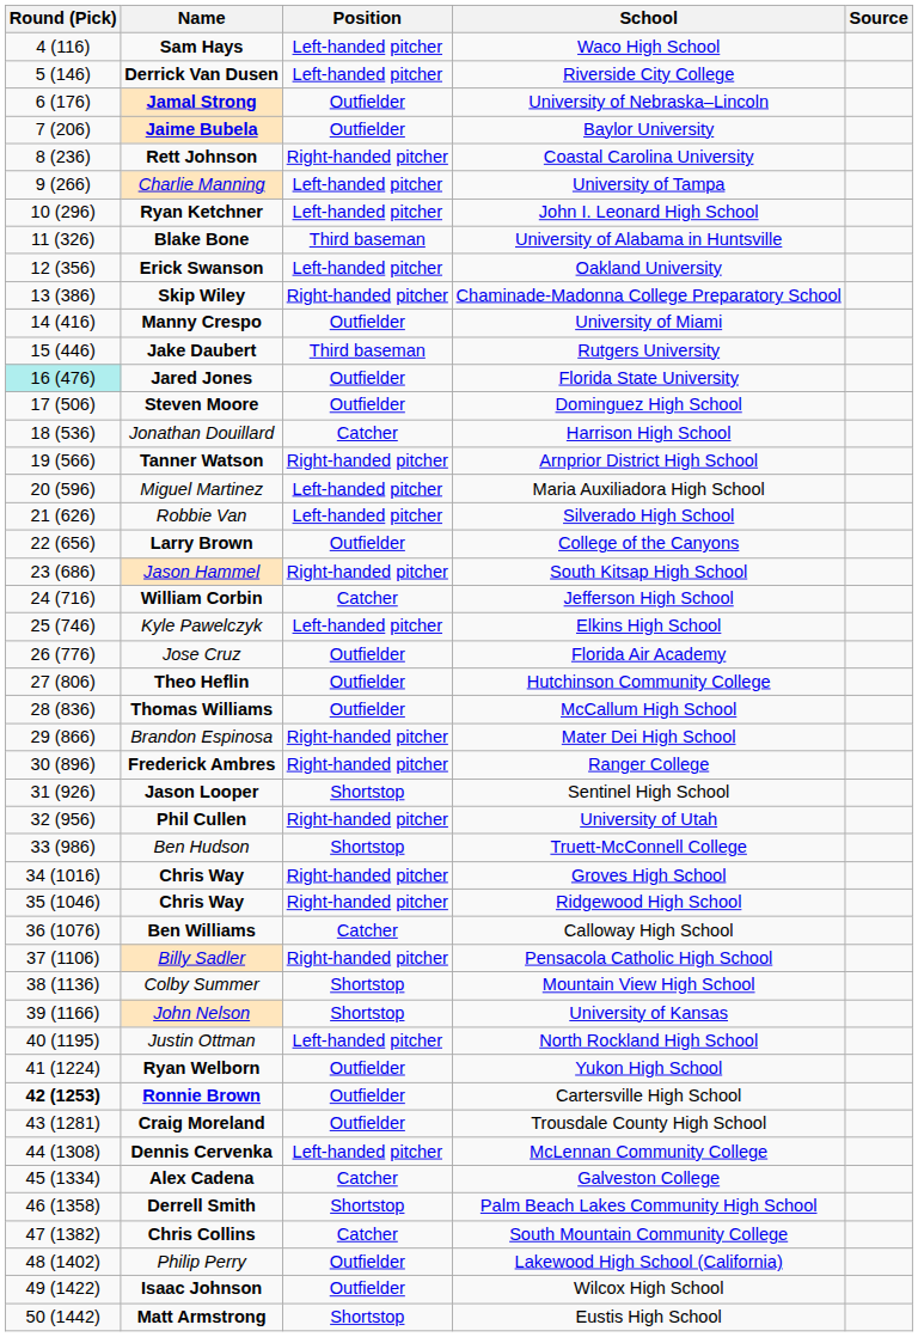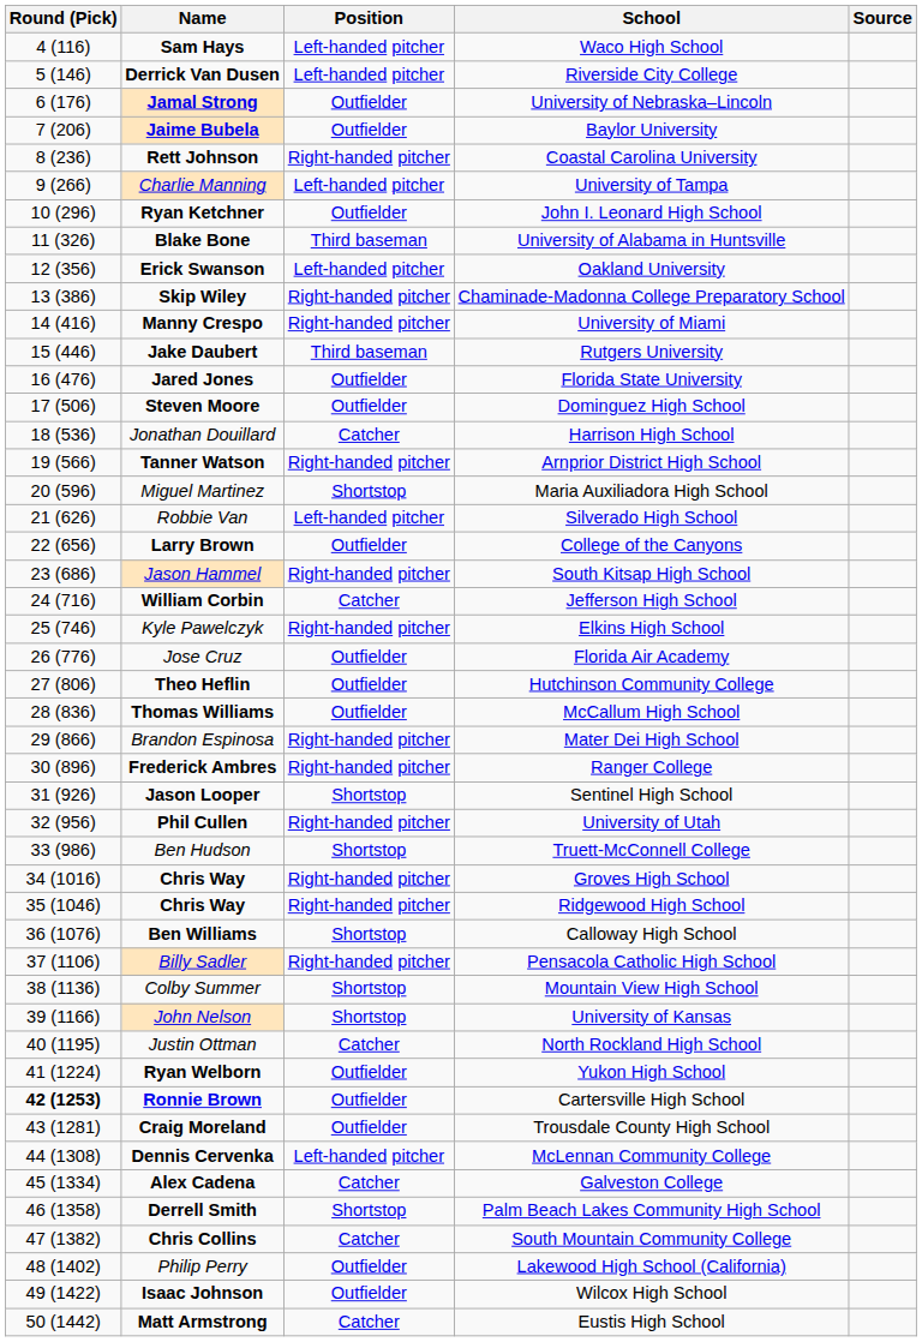 <table class="wikitable" style="text-align:center;">
 <tr>
 <th>Round (Pick)</th>
 <th>Name</th>
 <th>Position</th>
 <th>School</th>
 <th>Source</th>
 </tr>
 <tr>
 <td>4 (116)</td>
 <td><strong>Sam Hays</strong></td>
 <td><a href='#'>Left-handed</a> <a href='#'>pitcher</a></td>
 <td><a href='#'>Waco High School</a></td>
 <td></td>
 </tr>
 <tr>
 <td>5 (146)</td>
 <td><strong>Derrick Van Dusen</strong></td>
 <td><a href='#'>Left-handed</a> <a href='#'>pitcher</a></td>
 <td><a href='#'>Riverside City College</a></td>
 <td></td>
 </tr>
 <tr>
 <td>6 (176)</td>
 <td style="background-color: #FFE6BD"><strong><a href='#'>Jamal Strong</a></strong></td>
 <td><a href='#'>Outfielder</a></td>
 <td><a href='#'>University of Nebraska–Lincoln</a></td>
 <td></td>
 </tr>
 <tr>
 <td>7 (206)</td>
 <td style="background-color: #FFE6BD"><strong><a href='#'>Jaime Bubela</a></strong></td>
 <td><a href='#'>Outfielder</a></td>
 <td><a href='#'>Baylor University</a></td>
 <td></td>
 </tr>
 <tr>
 <td>8 (236)</td>
 <td><strong>Rett Johnson</strong></td>
 <td><a href='#'>Right-handed</a> <a href='#'>pitcher</a></td>
 <td><a href='#'>Coastal Carolina University</a></td>
 <td></td>
 </tr>
 <tr>
 <td>9 (266)</td>
 <td style="background-color: #FFE6BD"><em><a href='#'>Charlie Manning</a></em></td>
 <td><a href='#'>Left-handed</a> <a href='#'>pitcher</a></td>
 <td><a href='#'>University of Tampa</a></td>
 <td></td>
 </tr>
 <tr>
 <td>10 (296)</td>
 <td><strong>Ryan Ketchner</strong></td>
-<td><a href='#'>Left-handed</a> <a href='#'>pitcher</a></td>
+<td><a href='#'>Outfielder</a></td>
 <td><a href='#'>John I. Leonard High School</a></td>
 <td></td>
 </tr>
 <tr>
 <td>11 (326)</td>
 <td><strong>Blake Bone</strong></td>
 <td><a href='#'>Third baseman</a></td>
 <td><a href='#'>University of Alabama in Huntsville</a></td>
 <td></td>
 </tr>
 <tr>
 <td>12 (356)</td>
 <td><strong>Erick Swanson</strong></td>
 <td><a href='#'>Left-handed</a> <a href='#'>pitcher</a></td>
 <td><a href='#'>Oakland University</a></td>
 <td></td>
 </tr>
 <tr>
 <td>13 (386)</td>
 <td><strong>Skip Wiley</strong></td>
 <td><a href='#'>Right-handed</a> <a href='#'>pitcher</a></td>
 <td><a href='#'>Chaminade-Madonna College Preparatory School</a></td>
 <td></td>
 </tr>
 <tr>
 <td>14 (416)</td>
 <td><strong>Manny Crespo</strong></td>
-<td><a href='#'>Outfielder</a></td>
+<td><a href='#'>Right-handed</a> <a href='#'>pitcher</a></td>
 <td><a href='#'>University of Miami</a></td>
 <td></td>
 </tr>
 <tr>
 <td>15 (446)</td>
 <td><strong>Jake Daubert</strong></td>
 <td><a href='#'>Third baseman</a></td>
 <td><a href='#'>Rutgers University</a></td>
 <td></td>
 </tr>
 <tr>
-<td style="background: paleturquoise;">16 (476)</td>
+<td>16 (476)</td>
 <td><strong>Jared Jones</strong></td>
 <td><a href='#'>Outfielder</a></td>
 <td><a href='#'>Florida State University</a></td>
 <td></td>
 </tr>
 <tr>
 <td>17 (506)</td>
 <td><strong>Steven Moore</strong></td>
 <td><a href='#'>Outfielder</a></td>
 <td><a href='#'>Dominguez High School</a></td>
 <td></td>
 </tr>
 <tr>
 <td>18 (536)</td>
 <td><em>Jonathan Douillard</em></td>
 <td><a href='#'>Catcher</a></td>
 <td><a href='#'>Harrison High School</a></td>
 <td></td>
 </tr>
 <tr>
 <td>19 (566)</td>
 <td><strong>Tanner Watson</strong></td>
 <td><a href='#'>Right-handed</a> <a href='#'>pitcher</a></td>
 <td><a href='#'>Arnprior District High School</a></td>
 <td></td>
 </tr>
 <tr>
 <td>20 (596)</td>
 <td><em>Miguel Martinez</em></td>
-<td><a href='#'>Left-handed</a> <a href='#'>pitcher</a></td>
+<td><a href='#'>Shortstop</a></td>
 <td>Maria Auxiliadora High School</td>
 <td></td>
 </tr>
 <tr>
 <td>21 (626)</td>
 <td><em>Robbie Van</em></td>
 <td><a href='#'>Left-handed</a> <a href='#'>pitcher</a></td>
 <td><a href='#'>Silverado High School</a></td>
 <td></td>
 </tr>
 <tr>
 <td>22 (656)</td>
 <td><strong>Larry Brown</strong></td>
 <td><a href='#'>Outfielder</a></td>
 <td><a href='#'>College of the Canyons</a></td>
 <td></td>
 </tr>
 <tr>
 <td>23 (686)</td>
 <td style="background-color: #FFE6BD"><em><a href='#'>Jason Hammel</a></em></td>
 <td><a href='#'>Right-handed</a> <a href='#'>pitcher</a></td>
 <td><a href='#'>South Kitsap High School</a></td>
 <td></td>
 </tr>
 <tr>
 <td>24 (716)</td>
 <td><strong>William Corbin</strong></td>
 <td><a href='#'>Catcher</a></td>
 <td><a href='#'>Jefferson High School</a></td>
 <td></td>
 </tr>
 <tr>
 <td>25 (746)</td>
 <td><em>Kyle Pawelczyk</em></td>
-<td><a href='#'>Left-handed</a> <a href='#'>pitcher</a></td>
+<td><a href='#'>Right-handed</a> <a href='#'>pitcher</a></td>
 <td><a href='#'>Elkins High School</a></td>
 <td></td>
 </tr>
 <tr>
 <td>26 (776)</td>
 <td><em>Jose Cruz</em></td>
 <td><a href='#'>Outfielder</a></td>
 <td><a href='#'>Florida Air Academy</a></td>
 <td></td>
 </tr>
 <tr>
 <td>27 (806)</td>
 <td><strong>Theo Heflin</strong></td>
 <td><a href='#'>Outfielder</a></td>
 <td><a href='#'>Hutchinson Community College</a></td>
 <td></td>
 </tr>
 <tr>
 <td>28 (836)</td>
 <td><strong>Thomas Williams</strong></td>
 <td><a href='#'>Outfielder</a></td>
 <td><a href='#'>McCallum High School</a></td>
 <td></td>
 </tr>
 <tr>
 <td>29 (866)</td>
 <td><em>Brandon Espinosa</em></td>
 <td><a href='#'>Right-handed</a> <a href='#'>pitcher</a></td>
 <td><a href='#'>Mater Dei High School</a></td>
 <td></td>
 </tr>
 <tr>
 <td>30 (896)</td>
 <td><strong>Frederick Ambres</strong></td>
 <td><a href='#'>Right-handed</a> <a href='#'>pitcher</a></td>
 <td><a href='#'>Ranger College</a></td>
 <td></td>
 </tr>
 <tr>
 <td>31 (926)</td>
 <td><strong>Jason Looper</strong></td>
 <td><a href='#'>Shortstop</a></td>
 <td>Sentinel High School</td>
 <td></td>
 </tr>
 <tr>
 <td>32 (956)</td>
 <td><strong>Phil Cullen</strong></td>
 <td><a href='#'>Right-handed</a> <a href='#'>pitcher</a></td>
 <td><a href='#'>University of Utah</a></td>
 <td></td>
 </tr>
 <tr>
 <td>33 (986)</td>
 <td><em>Ben Hudson</em></td>
 <td><a href='#'>Shortstop</a></td>
 <td><a href='#'>Truett-McConnell College</a></td>
 <td></td>
 </tr>
 <tr>
 <td>34 (1016)</td>
 <td><strong>Chris Way</strong></td>
 <td><a href='#'>Right-handed</a> <a href='#'>pitcher</a></td>
 <td><a href='#'>Groves High School</a></td>
 <td></td>
 </tr>
 <tr>
 <td>35 (1046)</td>
 <td><strong>Chris Way</strong></td>
 <td><a href='#'>Right-handed</a> <a href='#'>pitcher</a></td>
 <td><a href='#'>Ridgewood High School</a></td>
 <td></td>
 </tr>
 <tr>
 <td>36 (1076)</td>
 <td><strong>Ben Williams</strong></td>
-<td><a href='#'>Catcher</a></td>
+<td><a href='#'>Shortstop</a></td>
 <td>Calloway High School</td>
 <td></td>
 </tr>
 <tr>
 <td>37 (1106)</td>
 <td style="background-color: #FFE6BD"><em><a href='#'>Billy Sadler</a></em></td>
 <td><a href='#'>Right-handed</a> <a href='#'>pitcher</a></td>
 <td><a href='#'>Pensacola Catholic High School</a></td>
 <td></td>
 </tr>
 <tr>
 <td>38 (1136)</td>
 <td><em>Colby Summer</em></td>
 <td><a href='#'>Shortstop</a></td>
 <td><a href='#'>Mountain View High School</a></td>
 <td></td>
 </tr>
 <tr>
 <td>39 (1166)</td>
 <td style="background-color: #FFE6BD"><em><a href='#'>John Nelson</a></em></td>
 <td><a href='#'>Shortstop</a></td>
 <td><a href='#'>University of Kansas</a></td>
 <td></td>
 </tr>
 <tr>
 <td>40 (1195)</td>
 <td><em>Justin Ottman</em></td>
-<td><a href='#'>Left-handed</a> <a href='#'>pitcher</a></td>
+<td><a href='#'>Catcher</a></td>
 <td><a href='#'>North Rockland High School</a></td>
 <td></td>
 </tr>
 <tr>
 <td>41 (1224)</td>
 <td><strong>Ryan Welborn</strong></td>
 <td><a href='#'>Outfielder</a></td>
 <td><a href='#'>Yukon High School</a></td>
 <td></td>
 </tr>
 <tr>
 <td><strong>42 (1253)</strong></td>
 <td><strong><a href='#'>Ronnie Brown</a></strong></td>
 <td><a href='#'>Outfielder</a></td>
 <td>Cartersville High School</td>
 <td></td>
 </tr>
 <tr>
 <td>43 (1281)</td>
 <td><strong>Craig Moreland</strong></td>
 <td><a href='#'>Outfielder</a></td>
 <td>Trousdale County High School</td>
 <td></td>
 </tr>
 <tr>
 <td>44 (1308)</td>
 <td><strong>Dennis Cervenka</strong></td>
 <td><a href='#'>Left-handed</a> <a href='#'>pitcher</a></td>
 <td><a href='#'>McLennan Community College</a></td>
 <td></td>
 </tr>
 <tr>
 <td>45 (1334)</td>
 <td><strong>Alex Cadena</strong></td>
 <td><a href='#'>Catcher</a></td>
 <td><a href='#'>Galveston College</a></td>
 <td></td>
 </tr>
 <tr>
 <td>46 (1358)</td>
 <td><strong>Derrell Smith</strong></td>
 <td><a href='#'>Shortstop</a></td>
 <td><a href='#'>Palm Beach Lakes Community High School</a></td>
 <td></td>
 </tr>
 <tr>
 <td>47 (1382)</td>
 <td><strong>Chris Collins</strong></td>
 <td><a href='#'>Catcher</a></td>
 <td><a href='#'>South Mountain Community College</a></td>
 <td></td>
 </tr>
 <tr>
 <td>48 (1402)</td>
 <td><em>Philip Perry</em></td>
 <td><a href='#'>Outfielder</a></td>
 <td><a href='#'>Lakewood High School (California)</a></td>
 <td></td>
 </tr>
 <tr>
 <td>49 (1422)</td>
 <td><strong>Isaac Johnson</strong></td>
 <td><a href='#'>Outfielder</a></td>
 <td>Wilcox High School</td>
 <td></td>
 </tr>
 <tr>
 <td>50 (1442)</td>
 <td><strong>Matt Armstrong</strong></td>
-<td><a href='#'>Shortstop</a></td>
+<td><a href='#'>Catcher</a></td>
 <td>Eustis High School</td>
 <td></td>
 </tr>
 </table>
